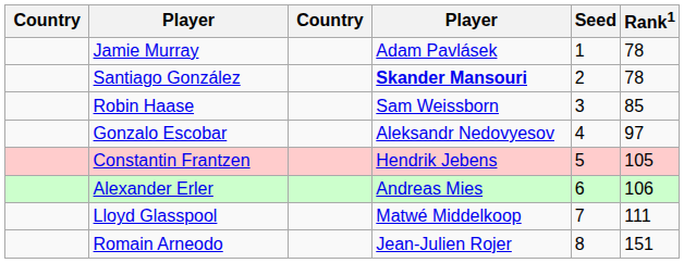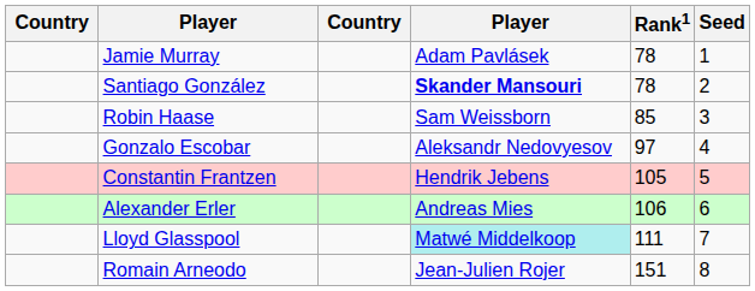 <table class="wikitable">
 <tr>
 <th width="70">Country</th>
 <th width="175">Player</th>
 <th width="70">Country</th>
 <th width="175">Player</th>
+<th>Rank<sup>1</sup></th>
 <th>Seed</th>
-<th>Rank<sup>1</sup></th>
 </tr>
 <tr>
 <td></td>
 <td><a href='#'>Jamie Murray</a></td>
 <td></td>
 <td><a href='#'>Adam Pavlásek</a></td>
+<td>78</td>
 <td>1</td>
-<td>78</td>
 </tr>
 <tr>
 <td></td>
 <td><a href='#'>Santiago González</a></td>
 <td></td>
 <td><strong><a href='#'>Skander Mansouri</a></strong></td>
+<td>78</td>
 <td>2</td>
-<td>78</td>
 </tr>
 <tr>
 <td></td>
 <td><a href='#'>Robin Haase</a></td>
 <td></td>
 <td><a href='#'>Sam Weissborn</a></td>
+<td>85</td>
 <td>3</td>
-<td>85</td>
 </tr>
 <tr>
 <td></td>
 <td><a href='#'>Gonzalo Escobar</a></td>
 <td></td>
 <td><a href='#'>Aleksandr Nedovyesov</a></td>
+<td>97</td>
 <td>4</td>
-<td>97</td>
 </tr>
 <tr bgcolor=#fcc>
 <td></td>
 <td><a href='#'>Constantin Frantzen</a></td>
 <td></td>
 <td><a href='#'>Hendrik Jebens</a></td>
+<td>105</td>
 <td>5</td>
-<td>105</td>
 </tr>
 <tr bgcolor=#cfc>
 <td></td>
 <td><a href='#'>Alexander Erler</a></td>
 <td></td>
 <td><a href='#'>Andreas Mies</a></td>
+<td>106</td>
 <td>6</td>
-<td>106</td>
 </tr>
 <tr>
 <td></td>
 <td><a href='#'>Lloyd Glasspool</a></td>
 <td></td>
-<td><a href='#'>Matwé Middelkoop</a></td>
+<td style="background: paleturquoise;"><a href='#'>Matwé Middelkoop</a></td>
+<td>111</td>
 <td>7</td>
-<td>111</td>
 </tr>
 <tr>
 <td></td>
 <td><a href='#'>Romain Arneodo</a></td>
 <td></td>
 <td><a href='#'>Jean-Julien Rojer</a></td>
+<td>151</td>
 <td>8</td>
-<td>151</td>
 </tr>
 </table>
